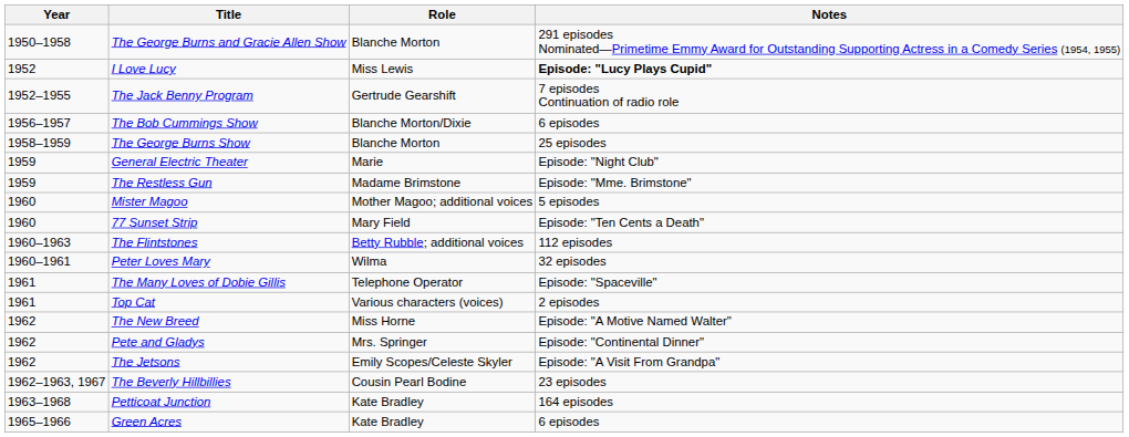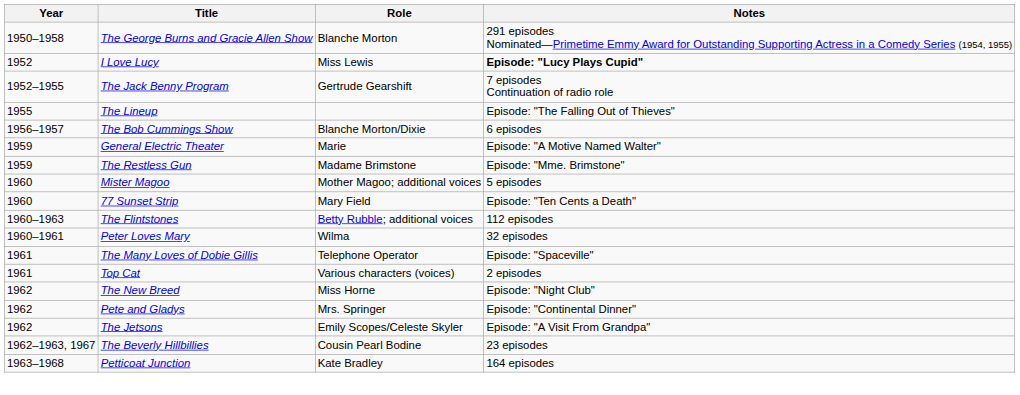 <table class="wikitable sortable">
 <tr>
 <th>Year</th>
 <th>Title</th>
 <th>Role</th>
 <th class="unsortable">Notes</th>
 </tr>
 <tr>
 <td>1950–1958</td>
 <td><em><a href='#'>The George Burns and Gracie Allen Show</a></em></td>
 <td>Blanche Morton</td>
 <td>291 episodes<br>Nominated—<a href='#'>Primetime Emmy Award for Outstanding Supporting Actress in a Comedy Series</a> <small>(1954, 1955)</small></td>
 </tr>
 <tr>
 <td>1952</td>
 <td><em><a href='#'>I Love Lucy</a></em></td>
 <td>Miss Lewis</td>
 <td><strong>Episode: "Lucy Plays Cupid"</strong></td>
 </tr>
 <tr>
 <td>1952–1955</td>
 <td><em><a href='#'>The Jack Benny Program</a></em></td>
 <td>Gertrude Gearshift</td>
 <td>7 episodes<br>Continuation of radio role</td>
 </tr>
 <tr>
+<td>1955</td>
+<td><em><a href='#'>The Lineup</a></em></td>
+<td></td>
+<td>Episode: "The Falling Out of Thieves"</td>
+</tr>
+<tr>
 <td>1956–1957</td>
 <td><em><a href='#'>The Bob Cummings Show</a></em></td>
 <td>Blanche Morton/Dixie</td>
 <td>6 episodes</td>
 </tr>
 <tr>
-<td>1958–1959</td>
-<td><em><a href='#'>The George Burns Show</a></em></td>
-<td>Blanche Morton</td>
-<td>25 episodes</td>
-</tr>
-<tr>
 <td>1959</td>
 <td><em><a href='#'>General Electric Theater</a></em></td>
 <td>Marie</td>
-<td>Episode: "Night Club"</td>
+<td>Episode: "A Motive Named Walter"</td>
 </tr>
 <tr>
 <td>1959</td>
 <td><em><a href='#'>The Restless Gun</a></em></td>
 <td>Madame Brimstone</td>
 <td>Episode: "Mme. Brimstone"</td>
 </tr>
 <tr>
 <td>1960</td>
 <td><em><a href='#'>Mister Magoo</a></em></td>
 <td>Mother Magoo; additional voices</td>
 <td>5 episodes</td>
 </tr>
 <tr>
 <td>1960</td>
 <td><em><a href='#'>77 Sunset Strip</a></em></td>
 <td>Mary Field</td>
 <td>Episode: "Ten Cents a Death"</td>
 </tr>
 <tr>
 <td>1960–1963</td>
 <td><em><a href='#'>The Flintstones</a></em></td>
 <td><a href='#'>Betty Rubble</a>; additional voices</td>
 <td>112 episodes</td>
 </tr>
 <tr>
 <td>1960–1961</td>
 <td><em><a href='#'>Peter Loves Mary</a></em></td>
 <td>Wilma</td>
 <td>32 episodes</td>
 </tr>
 <tr>
 <td>1961</td>
 <td><em><a href='#'>The Many Loves of Dobie Gillis</a></em></td>
 <td>Telephone Operator</td>
 <td>Episode: "Spaceville"</td>
 </tr>
 <tr>
 <td>1961</td>
 <td><em><a href='#'>Top Cat</a></em></td>
 <td>Various characters (voices)</td>
 <td>2 episodes</td>
 </tr>
 <tr>
 <td>1962</td>
 <td><em><a href='#'>The New Breed</a></em></td>
 <td>Miss Horne</td>
-<td>Episode: "A Motive Named Walter"</td>
+<td>Episode: "Night Club"</td>
 </tr>
 <tr>
 <td>1962</td>
 <td><em><a href='#'>Pete and Gladys</a></em></td>
 <td>Mrs. Springer</td>
 <td>Episode: "Continental Dinner"</td>
 </tr>
 <tr>
 <td>1962</td>
 <td><em><a href='#'>The Jetsons</a></em></td>
 <td>Emily Scopes/Celeste Skyler</td>
 <td>Episode: "A Visit From Grandpa"</td>
 </tr>
 <tr>
 <td>1962–1963, 1967</td>
 <td><em><a href='#'>The Beverly Hillbillies</a></em></td>
 <td>Cousin Pearl Bodine</td>
 <td>23 episodes</td>
 </tr>
 <tr>
 <td>1963–1968</td>
 <td><em><a href='#'>Petticoat Junction</a></em></td>
 <td>Kate Bradley</td>
 <td>164 episodes</td>
 </tr>
-<tr>
-<td>1965–1966</td>
-<td><em><a href='#'>Green Acres</a></em></td>
-<td>Kate Bradley</td>
-<td>6 episodes</td>
-</tr>
 </table>
